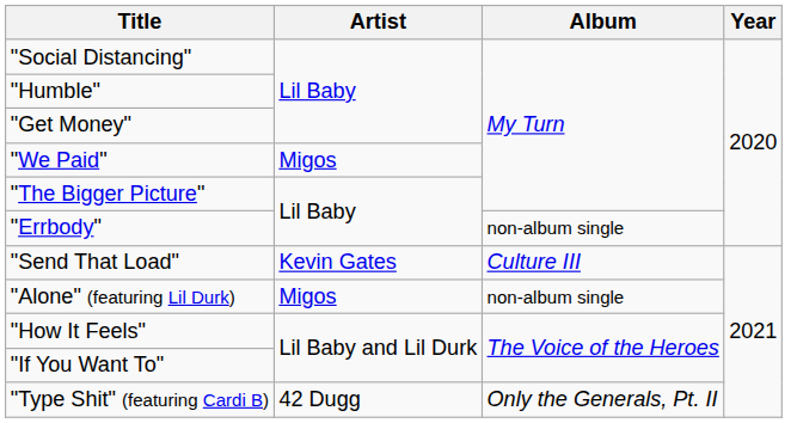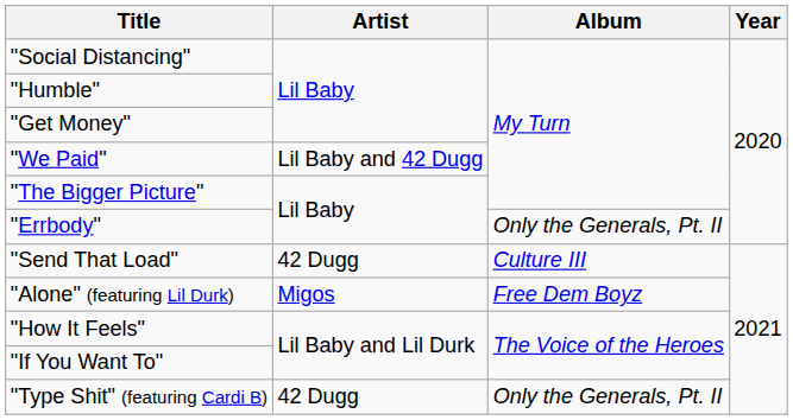 <table class="wikitable">
 <tr>
 <th>Title</th>
 <th>Artist</th>
 <th>Album</th>
 <th>Year</th>
 </tr>
 <tr>
 <td>"Social Distancing"</td>
 <td rowspan="3"><a href='#'>Lil Baby</a></td>
 <td rowspan="5"><a href='#'><em>My Turn</em></a></td>
 <td rowspan="6">2020</td>
 </tr>
 <tr>
 <td>"Humble"</td>
 </tr>
 <tr>
 <td>"Get Money"</td>
 </tr>
 <tr>
 <td>"<a href='#'>We Paid</a>"</td>
-<td><a href='#'>Migos</a></td>
+<td>Lil Baby and <a href='#'>42 Dugg</a></td>
 </tr>
 <tr>
 <td>"<a href='#'>The Bigger Picture</a>"</td>
 <td rowspan="2">Lil Baby</td>
 </tr>
 <tr>
 <td>"<a href='#'>Errbody</a>"</td>
-<td><small>non-album single</small></td>
+<td><em>Only the Generals, Pt. II</em></td>
 </tr>
 <tr>
 <td>"Send That Load"</td>
-<td><a href='#'>Kevin Gates</a></td>
+<td>42 Dugg</td>
 <td><em><a href='#'>Culture III</a></em></td>
 <td rowspan="5">2021</td>
 </tr>
 <tr>
 <td>"Alone" <small>(featuring <a href='#'>Lil Durk</a>)</small></td>
 <td><a href='#'>Migos</a></td>
-<td><small>non-album single</small></td>
+<td><em><a href='#'>Free Dem Boyz</a></em></td>
 </tr>
 <tr>
 <td>"How It Feels"</td>
 <td rowspan="2">Lil Baby and Lil Durk</td>
 <td rowspan="2"><em><a href='#'>The Voice of the Heroes</a></em></td>
 </tr>
 <tr>
 <td>"If You Want To"</td>
 </tr>
 <tr>
 <td>"Type Shit" <small>(featuring <a href='#'>Cardi B</a>)</small></td>
 <td>42 Dugg</td>
 <td><em>Only the Generals, Pt. II</em></td>
 </tr>
 </table>
